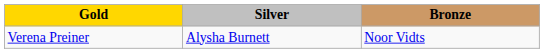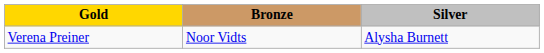 <table class="wikitable" style="text-align:left">
 <tr align="center">
 <td width=200 bgcolor=gold><strong>Gold</strong></td>
+<td width=200 bgcolor=CC9966><strong>Bronze</strong></td>
 <td width=200 bgcolor=silver><strong>Silver</strong></td>
-<td width=200 bgcolor=CC9966><strong>Bronze</strong></td>
 </tr>
 <tr>
 <td><a href='#'>Verena Preiner</a><br></td>
+<td><a href='#'>Noor Vidts</a><br></td>
 <td><a href='#'>Alysha Burnett</a><br></td>
-<td><a href='#'>Noor Vidts</a><br></td>
 </tr>
 </table>
